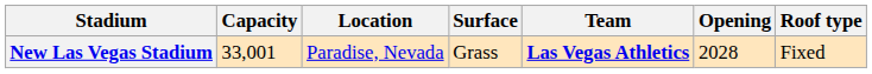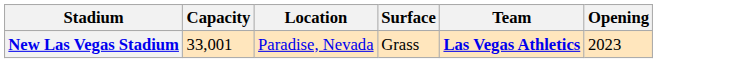 <table class="wikitable sortable plainrowheaders">
 <tr>
 <th scope="col">Stadium</th>
 <th scope="col">Capacity</th>
 <th scope="col">Location</th>
 <th scope="col">Surface</th>
 <th scope="col">Team</th>
 <th scope="col">Opening</th>
-<th scope="col">Roof type</th>
 </tr>
 <tr style="background:#ffe6bd;">
 <th scope="row"><a href='#'>New Las Vegas Stadium</a></th>
 <td>33,001</td>
 <td><a href='#'>Paradise, Nevada</a></td>
 <td>Grass</td>
 <td><strong><a href='#'>Las Vegas Athletics</a></strong></td>
-<td>2028</td>
-<td>Fixed</td>
+<td>2023</td>
 </tr>
 </table>
